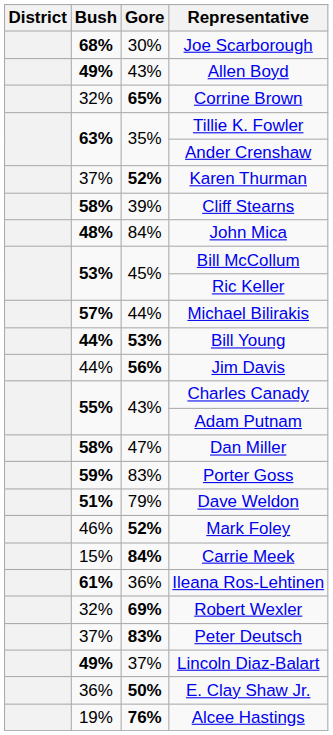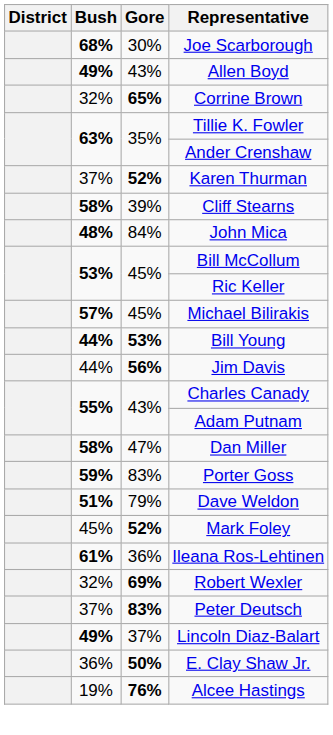 <table class="wikitable sortable">
 <tr>
 <th>District</th>
 <th>Bush</th>
 <th>Gore</th>
 <th>Representative</th>
 </tr>
 <tr align=center>
 <th></th>
 <td><strong>68%</strong></td>
 <td>30%</td>
 <td><a href='#'>Joe Scarborough</a></td>
 </tr>
 <tr align=center>
 <th></th>
 <td><strong>49%</strong></td>
 <td>43%</td>
 <td><a href='#'>Allen Boyd</a></td>
 </tr>
 <tr align=center>
 <th></th>
 <td>32%</td>
 <td><strong>65%</strong></td>
 <td><a href='#'>Corrine Brown</a></td>
 </tr>
 <tr align=center>
 <th rowspan=2 ></th>
 <td rowspan=2><strong>63%</strong></td>
 <td rowspan=2>35%</td>
 <td><a href='#'>Tillie K. Fowler</a></td>
 </tr>
 <tr align=center>
 <td><a href='#'>Ander Crenshaw</a></td>
 </tr>
 <tr align=center>
 <th></th>
 <td>37%</td>
 <td><strong>52%</strong></td>
 <td><a href='#'>Karen Thurman</a></td>
 </tr>
 <tr align=center>
 <th></th>
 <td><strong>58%</strong></td>
 <td>39%</td>
 <td><a href='#'>Cliff Stearns</a></td>
 </tr>
 <tr align=center>
 <th></th>
 <td><strong>48%</strong></td>
 <td>84%</td>
 <td><a href='#'>John Mica</a></td>
 </tr>
 <tr align=center>
 <th rowspan=2 ></th>
 <td rowspan=2><strong>53%</strong></td>
 <td rowspan=2>45%</td>
 <td><a href='#'>Bill McCollum</a></td>
 </tr>
 <tr align=center>
 <td><a href='#'>Ric Keller</a></td>
 </tr>
 <tr align=center>
 <th></th>
 <td><strong>57%</strong></td>
-<td>44%</td>
+<td>45%</td>
 <td><a href='#'>Michael Bilirakis</a></td>
 </tr>
 <tr align=center>
 <th></th>
 <td><strong>44%</strong></td>
 <td><strong>53%</strong></td>
 <td><a href='#'>Bill Young</a></td>
 </tr>
 <tr align=center>
 <th></th>
 <td>44%</td>
 <td><strong>56%</strong></td>
 <td><a href='#'>Jim Davis</a></td>
 </tr>
 <tr align=center>
 <th rowspan=2 ></th>
 <td rowspan=2><strong>55%</strong></td>
 <td rowspan=2>43%</td>
 <td><a href='#'>Charles Canady</a></td>
 </tr>
 <tr align=center>
 <td><a href='#'>Adam Putnam</a></td>
 </tr>
 <tr align=center>
 <th></th>
 <td><strong>58%</strong></td>
 <td>47%</td>
 <td><a href='#'>Dan Miller</a></td>
 </tr>
 <tr align=center>
 <th></th>
 <td><strong>59%</strong></td>
 <td>83%</td>
 <td><a href='#'>Porter Goss</a></td>
 </tr>
 <tr align=center>
 <th></th>
 <td><strong>51%</strong></td>
 <td>79%</td>
 <td><a href='#'>Dave Weldon</a></td>
 </tr>
 <tr align=center>
 <th></th>
-<td>46%</td>
+<td>45%</td>
 <td><strong>52%</strong></td>
 <td><a href='#'>Mark Foley</a></td>
-</tr>
-<tr align=center>
-<th></th>
-<td>15%</td>
-<td><strong>84%</strong></td>
-<td><a href='#'>Carrie Meek</a></td>
 </tr>
 <tr align=center>
 <th></th>
 <td><strong>61%</strong></td>
 <td>36%</td>
 <td><a href='#'>Ileana Ros-Lehtinen</a></td>
 </tr>
 <tr align=center>
 <th></th>
 <td>32%</td>
 <td><strong>69%</strong></td>
 <td><a href='#'>Robert Wexler</a></td>
 </tr>
 <tr align=center>
 <th></th>
 <td>37%</td>
 <td><strong>83%</strong></td>
 <td><a href='#'>Peter Deutsch</a></td>
 </tr>
 <tr align=center>
 <th></th>
 <td><strong>49%</strong></td>
 <td>37%</td>
 <td><a href='#'>Lincoln Diaz-Balart</a></td>
 </tr>
 <tr align=center>
 <th></th>
 <td>36%</td>
 <td><strong>50%</strong></td>
 <td><a href='#'>E. Clay Shaw Jr.</a></td>
 </tr>
 <tr align=center>
 <th></th>
 <td>19%</td>
 <td><strong>76%</strong></td>
 <td><a href='#'>Alcee Hastings</a></td>
 </tr>
 </table>
